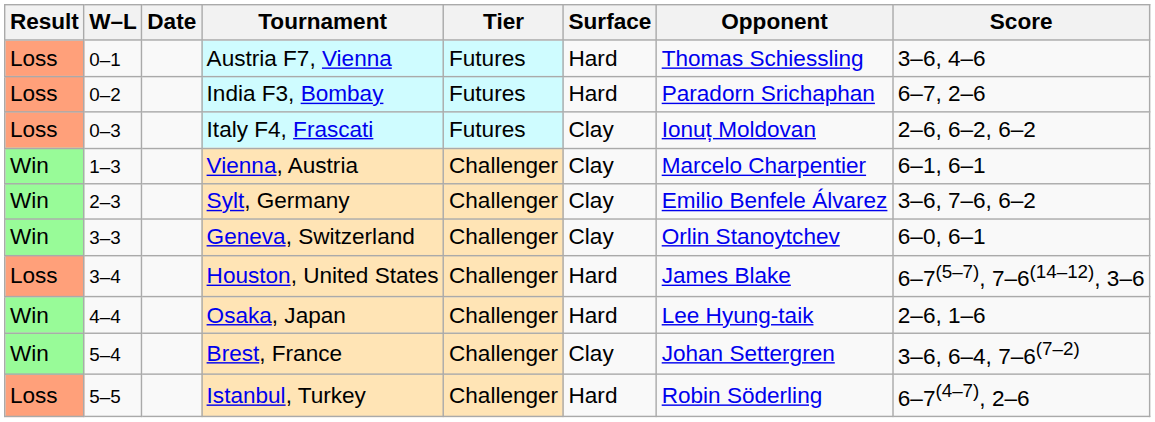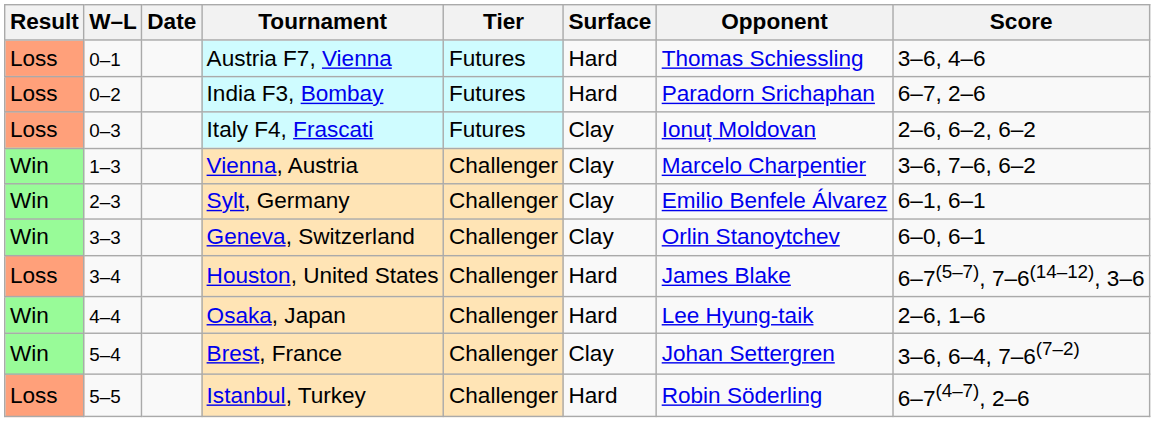 <table class="sortable wikitable">
 <tr>
 <th>Result</th>
 <th class="unsortable">W–L</th>
 <th>Date</th>
 <th>Tournament</th>
 <th>Tier</th>
 <th>Surface</th>
 <th>Opponent</th>
 <th class="unsortable">Score</th>
 </tr>
 <tr>
 <td style="background:#ffa07a;">Loss</td>
 <td><small>0–1</small></td>
 <td></td>
 <td style="background:#cffcff;">Austria F7, <a href='#'>Vienna</a></td>
 <td style="background:#cffcff;">Futures</td>
 <td>Hard</td>
 <td> <a href='#'>Thomas Schiessling</a></td>
 <td>3–6, 4–6</td>
 </tr>
 <tr>
 <td style="background:#ffa07a;">Loss</td>
 <td><small>0–2</small></td>
 <td></td>
 <td style="background:#cffcff;">India F3, <a href='#'>Bombay</a></td>
 <td style="background:#cffcff;">Futures</td>
 <td>Hard</td>
 <td> <a href='#'>Paradorn Srichaphan</a></td>
 <td>6–7, 2–6</td>
 </tr>
 <tr>
 <td style="background:#ffa07a;">Loss</td>
 <td><small>0–3</small></td>
 <td></td>
 <td style="background:#cffcff;">Italy F4, <a href='#'>Frascati</a></td>
 <td style="background:#cffcff;">Futures</td>
 <td>Clay</td>
 <td> <a href='#'>Ionuț Moldovan</a></td>
 <td>2–6, 6–2, 6–2</td>
 </tr>
 <tr>
 <td style="background:#98fb98;">Win</td>
 <td><small>1–3</small></td>
 <td></td>
 <td style="background:moccasin;"><a href='#'>Vienna</a>, Austria</td>
 <td style="background:moccasin;">Challenger</td>
 <td>Clay</td>
 <td> <a href='#'>Marcelo Charpentier</a></td>
-<td>6–1, 6–1</td>
+<td>3–6, 7–6, 6–2</td>
 </tr>
 <tr>
 <td style="background:#98fb98;">Win</td>
 <td><small>2–3</small></td>
 <td></td>
 <td style="background:moccasin;"><a href='#'>Sylt</a>, Germany</td>
 <td style="background:moccasin;">Challenger</td>
 <td>Clay</td>
 <td> <a href='#'>Emilio Benfele Álvarez</a></td>
-<td>3–6, 7–6, 6–2</td>
+<td>6–1, 6–1</td>
 </tr>
 <tr>
 <td style="background:#98fb98;">Win</td>
 <td><small>3–3</small></td>
 <td></td>
 <td style="background:moccasin;"><a href='#'>Geneva</a>, Switzerland</td>
 <td style="background:moccasin;">Challenger</td>
 <td>Clay</td>
 <td> <a href='#'>Orlin Stanoytchev</a></td>
 <td>6–0, 6–1</td>
 </tr>
 <tr>
 <td style="background:#ffa07a;">Loss</td>
 <td><small>3–4</small></td>
 <td></td>
 <td style="background:moccasin;"><a href='#'>Houston</a>, United States</td>
 <td style="background:moccasin;">Challenger</td>
 <td>Hard</td>
 <td> <a href='#'>James Blake</a></td>
 <td>6–7<sup>(5–7)</sup>, 7–6<sup>(14–12)</sup>, 3–6</td>
 </tr>
 <tr>
 <td style="background:#98fb98;">Win</td>
 <td><small>4–4</small></td>
 <td></td>
 <td style="background:moccasin;"><a href='#'>Osaka</a>, Japan</td>
 <td style="background:moccasin;">Challenger</td>
 <td>Hard</td>
 <td> <a href='#'>Lee Hyung-taik</a></td>
 <td>2–6, 1–6</td>
 </tr>
 <tr>
 <td style="background:#98fb98;">Win</td>
 <td><small>5–4</small></td>
 <td></td>
 <td style="background:moccasin;"><a href='#'>Brest</a>, France</td>
 <td style="background:moccasin;">Challenger</td>
 <td>Clay</td>
 <td> <a href='#'>Johan Settergren</a></td>
 <td>3–6, 6–4, 7–6<sup>(7–2)</sup></td>
 </tr>
 <tr>
 <td style="background:#ffa07a;">Loss</td>
 <td><small>5–5</small></td>
 <td></td>
 <td style="background:moccasin;"><a href='#'>Istanbul</a>, Turkey</td>
 <td style="background:moccasin;">Challenger</td>
 <td>Hard</td>
 <td> <a href='#'>Robin Söderling</a></td>
 <td>6–7<sup>(4–7)</sup>, 2–6</td>
 </tr>
 </table>
